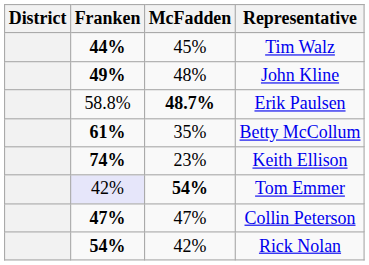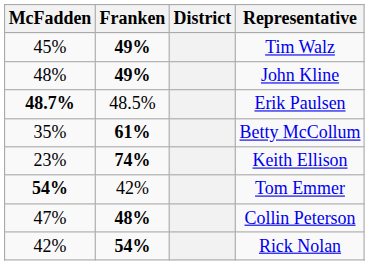 <table class=wikitable>
 <tr>
+<th>McFadden</th>
+<th>Franken</th>
 <th>District</th>
-<th>Franken</th>
-<th>McFadden</th>
 <th>Representative</th>
 </tr>
 <tr align=center>
+<td>45%</td>
+<td><strong>49%</strong></td>
 <th></th>
-<td><strong>44%</strong></td>
-<td>45%</td>
 <td><a href='#'>Tim Walz</a></td>
 </tr>
 <tr align=center>
+<td>48%</td>
+<td><strong>49%</strong></td>
 <th></th>
-<td><strong>49%</strong></td>
-<td>48%</td>
 <td><a href='#'>John Kline</a></td>
 </tr>
 <tr align=center>
+<td><strong>48.7%</strong></td>
+<td>48.5%</td>
 <th></th>
-<td>58.8%</td>
-<td><strong>48.7%</strong></td>
 <td><a href='#'>Erik Paulsen</a></td>
 </tr>
 <tr align=center>
+<td>35%</td>
+<td><strong>61%</strong></td>
 <th></th>
-<td><strong>61%</strong></td>
-<td>35%</td>
 <td><a href='#'>Betty McCollum</a></td>
 </tr>
 <tr align=center>
+<td>23%</td>
+<td><strong>74%</strong></td>
 <th></th>
-<td><strong>74%</strong></td>
-<td>23%</td>
 <td><a href='#'>Keith Ellison</a></td>
 </tr>
 <tr align=center>
+<td><strong>54%</strong></td>
+<td>42%</td>
 <th></th>
-<td style="background: lavender;">42%</td>
-<td><strong>54%</strong></td>
 <td><a href='#'>Tom Emmer</a></td>
 </tr>
 <tr align=center>
+<td>47%</td>
+<td><strong>48%</strong></td>
 <th></th>
-<td><strong>47%</strong></td>
-<td>47%</td>
 <td><a href='#'>Collin Peterson</a></td>
 </tr>
 <tr align=center>
+<td>42%</td>
+<td><strong>54%</strong></td>
 <th></th>
-<td><strong>54%</strong></td>
-<td>42%</td>
 <td><a href='#'>Rick Nolan</a></td>
 </tr>
 </table>
